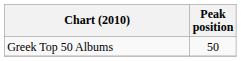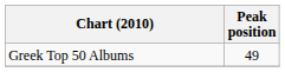 <table class="wikitable sortable" border="1">
 <tr>
 <th scope="col" style="width:15em;">Chart (2010)</th>
 <th scope="col">Peak<br>position</th>
 </tr>
 <tr>
 <td>Greek Top 50 Albums</td>
-<td style="text-align:center;">50</td>
+<td style="text-align:center;">49</td>
 </tr>
 <tr>
 </tr>
 </table>
